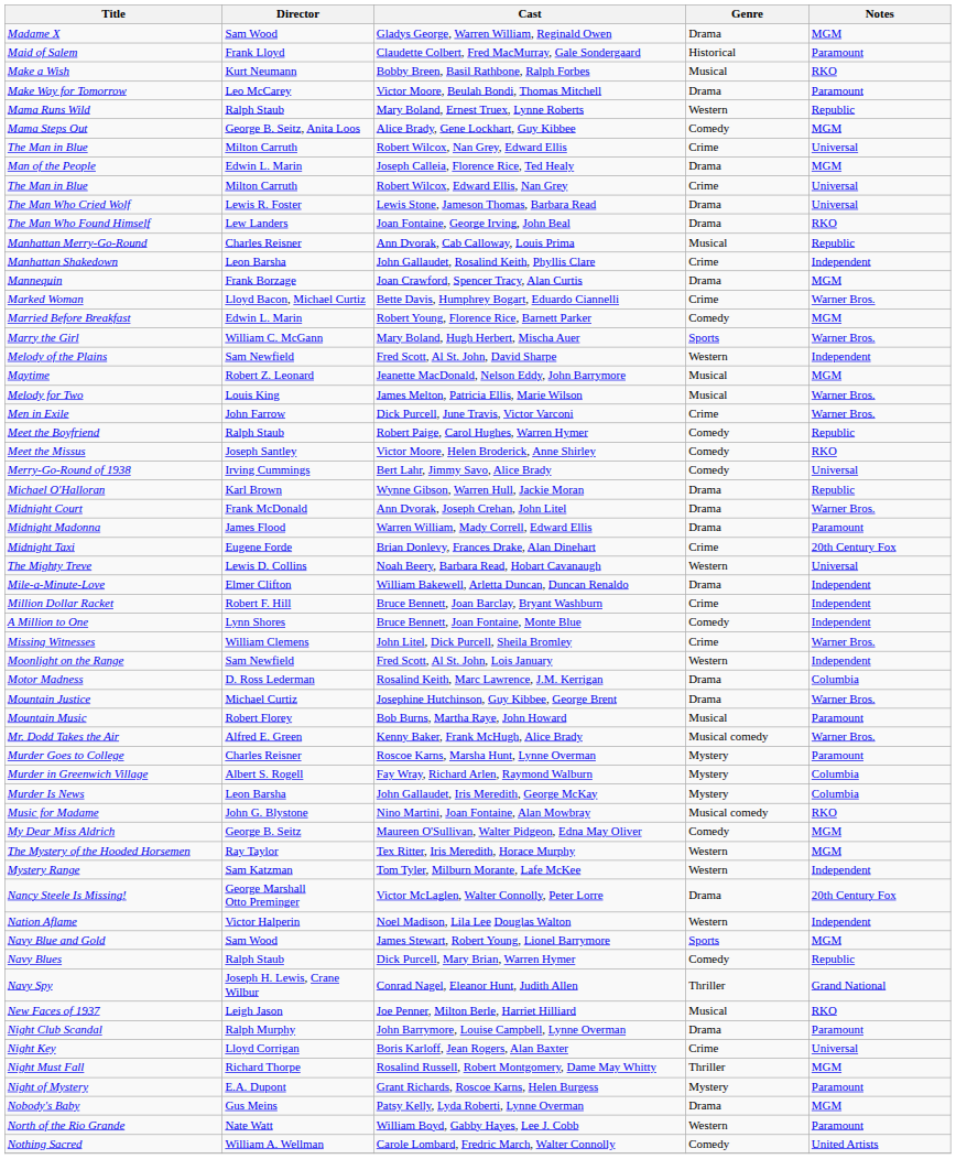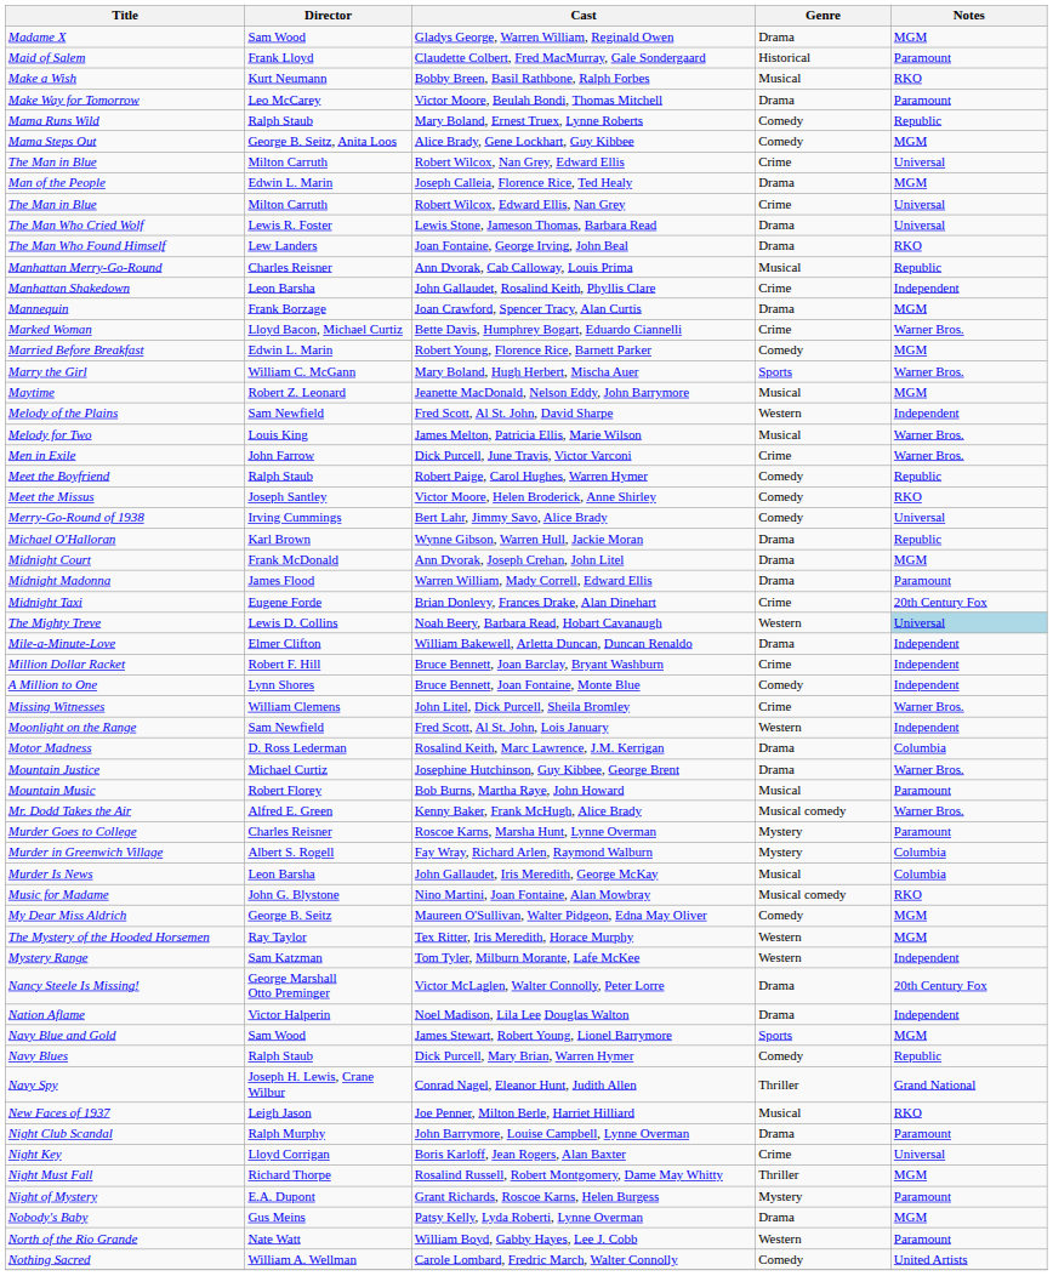 <table class="wikitable" style="width:100%;">
 <tr>
 <th style="width:23%;">Title</th>
 <th style="width:16%;">Director</th>
 <th style="width:33%;">Cast</th>
 <th style="width:13%;">Genre</th>
 <th style="width:15%;">Notes</th>
 </tr>
 <tr>
 <td><em><a href='#'>Madame X</a></em></td>
 <td><a href='#'>Sam Wood</a></td>
 <td><a href='#'>Gladys George</a>, <a href='#'>Warren William</a>, <a href='#'>Reginald Owen</a></td>
 <td>Drama</td>
 <td><a href='#'>MGM</a></td>
 </tr>
 <tr>
 <td><em><a href='#'>Maid of Salem</a></em></td>
 <td><a href='#'>Frank Lloyd</a></td>
 <td><a href='#'>Claudette Colbert</a>, <a href='#'>Fred MacMurray</a>, <a href='#'>Gale Sondergaard</a></td>
 <td>Historical</td>
 <td><a href='#'>Paramount</a></td>
 </tr>
 <tr>
 <td><em><a href='#'>Make a Wish</a></em></td>
 <td><a href='#'>Kurt Neumann</a></td>
 <td><a href='#'>Bobby Breen</a>, <a href='#'>Basil Rathbone</a>, <a href='#'>Ralph Forbes</a></td>
 <td>Musical</td>
 <td><a href='#'>RKO</a></td>
 </tr>
 <tr>
 <td><em><a href='#'>Make Way for Tomorrow</a></em></td>
 <td><a href='#'>Leo McCarey</a></td>
 <td><a href='#'>Victor Moore</a>, <a href='#'>Beulah Bondi</a>, <a href='#'>Thomas Mitchell</a></td>
 <td>Drama</td>
 <td><a href='#'>Paramount</a></td>
 </tr>
 <tr>
 <td><em><a href='#'>Mama Runs Wild</a></em></td>
 <td><a href='#'>Ralph Staub</a></td>
 <td><a href='#'>Mary Boland</a>, <a href='#'>Ernest Truex</a>, <a href='#'>Lynne Roberts</a></td>
-<td>Western</td>
+<td>Comedy</td>
 <td><a href='#'>Republic</a></td>
 </tr>
 <tr>
 <td><em><a href='#'>Mama Steps Out</a></em></td>
 <td><a href='#'>George B. Seitz</a>, <a href='#'>Anita Loos</a></td>
 <td><a href='#'>Alice Brady</a>, <a href='#'>Gene Lockhart</a>, <a href='#'>Guy Kibbee</a></td>
 <td>Comedy</td>
 <td><a href='#'>MGM</a></td>
 </tr>
 <tr>
 <td><em><a href='#'>The Man in Blue</a></em></td>
 <td><a href='#'>Milton Carruth</a></td>
 <td><a href='#'>Robert Wilcox</a>, <a href='#'>Nan Grey</a>, <a href='#'>Edward Ellis</a></td>
 <td>Crime</td>
 <td><a href='#'>Universal</a></td>
 </tr>
 <tr>
 <td><em><a href='#'>Man of the People</a></em></td>
 <td><a href='#'>Edwin L. Marin</a></td>
 <td><a href='#'>Joseph Calleia</a>, <a href='#'>Florence Rice</a>, <a href='#'>Ted Healy</a></td>
 <td>Drama</td>
 <td><a href='#'>MGM</a></td>
 </tr>
 <tr>
 <td><em><a href='#'>The Man in Blue</a></em></td>
 <td><a href='#'>Milton Carruth</a></td>
 <td><a href='#'>Robert Wilcox</a>, <a href='#'>Edward Ellis</a>, <a href='#'>Nan Grey</a></td>
 <td>Crime</td>
 <td><a href='#'>Universal</a></td>
 </tr>
 <tr>
 <td><em><a href='#'>The Man Who Cried Wolf</a></em></td>
 <td><a href='#'>Lewis R. Foster</a></td>
 <td><a href='#'>Lewis Stone</a>, <a href='#'>Jameson Thomas</a>, <a href='#'>Barbara Read</a></td>
 <td>Drama</td>
 <td><a href='#'>Universal</a></td>
 </tr>
 <tr>
 <td><em><a href='#'>The Man Who Found Himself</a></em></td>
 <td><a href='#'>Lew Landers</a></td>
 <td><a href='#'>Joan Fontaine</a>, <a href='#'>George Irving</a>, <a href='#'>John Beal</a></td>
 <td>Drama</td>
 <td><a href='#'>RKO</a></td>
 </tr>
 <tr>
 <td><em><a href='#'>Manhattan Merry-Go-Round</a></em></td>
 <td><a href='#'>Charles Reisner</a></td>
 <td><a href='#'>Ann Dvorak</a>, <a href='#'>Cab Calloway</a>, <a href='#'>Louis Prima</a></td>
 <td>Musical</td>
 <td><a href='#'>Republic</a></td>
 </tr>
 <tr>
 <td><em><a href='#'>Manhattan Shakedown</a></em></td>
 <td><a href='#'>Leon Barsha</a></td>
 <td><a href='#'>John Gallaudet</a>, <a href='#'>Rosalind Keith</a>, <a href='#'>Phyllis Clare</a></td>
 <td>Crime</td>
 <td><a href='#'>Independent</a></td>
 </tr>
 <tr>
 <td><em><a href='#'>Mannequin</a></em></td>
 <td><a href='#'>Frank Borzage</a></td>
 <td><a href='#'>Joan Crawford</a>, <a href='#'>Spencer Tracy</a>, <a href='#'>Alan Curtis</a></td>
 <td>Drama</td>
 <td><a href='#'>MGM</a></td>
 </tr>
 <tr>
 <td><em><a href='#'>Marked Woman</a></em></td>
 <td><a href='#'>Lloyd Bacon</a>, <a href='#'>Michael Curtiz</a></td>
 <td><a href='#'>Bette Davis</a>, <a href='#'>Humphrey Bogart</a>, <a href='#'>Eduardo Ciannelli</a></td>
 <td>Crime</td>
 <td><a href='#'>Warner Bros.</a></td>
 </tr>
 <tr>
 <td><em><a href='#'>Married Before Breakfast</a></em></td>
 <td><a href='#'>Edwin L. Marin</a></td>
 <td><a href='#'>Robert Young</a>, <a href='#'>Florence Rice</a>, <a href='#'>Barnett Parker</a></td>
 <td>Comedy</td>
 <td><a href='#'>MGM</a></td>
 </tr>
 <tr>
 <td><em><a href='#'>Marry the Girl</a></em></td>
 <td><a href='#'>William C. McGann</a></td>
 <td><a href='#'>Mary Boland</a>, <a href='#'>Hugh Herbert</a>, <a href='#'>Mischa Auer</a></td>
 <td><a href='#'>Sports</a></td>
 <td><a href='#'>Warner Bros.</a></td>
 </tr>
 <tr>
+<td><em><a href='#'>Maytime</a></em></td>
+<td><a href='#'>Robert Z. Leonard</a></td>
+<td><a href='#'>Jeanette MacDonald</a>, <a href='#'>Nelson Eddy</a>, <a href='#'>John Barrymore</a></td>
+<td>Musical</td>
+<td><a href='#'>MGM</a></td>
+</tr>
+<tr>
 <td><em><a href='#'>Melody of the Plains</a></em></td>
 <td><a href='#'>Sam Newfield</a></td>
 <td><a href='#'>Fred Scott</a>, <a href='#'>Al St. John</a>, <a href='#'>David Sharpe</a></td>
 <td>Western</td>
 <td><a href='#'>Independent</a></td>
-</tr>
-<tr>
-<td><em><a href='#'>Maytime</a></em></td>
-<td><a href='#'>Robert Z. Leonard</a></td>
-<td><a href='#'>Jeanette MacDonald</a>, <a href='#'>Nelson Eddy</a>, <a href='#'>John Barrymore</a></td>
-<td>Musical</td>
-<td><a href='#'>MGM</a></td>
 </tr>
 <tr>
 <td><em><a href='#'>Melody for Two</a></em></td>
 <td><a href='#'>Louis King</a></td>
 <td><a href='#'>James Melton</a>, <a href='#'>Patricia Ellis</a>, <a href='#'>Marie Wilson</a></td>
 <td>Musical</td>
 <td><a href='#'>Warner Bros.</a></td>
 </tr>
 <tr>
 <td><em><a href='#'>Men in Exile</a></em></td>
 <td><a href='#'>John Farrow</a></td>
 <td><a href='#'>Dick Purcell</a>, <a href='#'>June Travis</a>, <a href='#'>Victor Varconi</a></td>
 <td>Crime</td>
 <td><a href='#'>Warner Bros.</a></td>
 </tr>
 <tr>
 <td><em><a href='#'>Meet the Boyfriend</a></em></td>
 <td><a href='#'>Ralph Staub</a></td>
 <td><a href='#'>Robert Paige</a>, <a href='#'>Carol Hughes</a>, <a href='#'>Warren Hymer</a></td>
 <td>Comedy</td>
 <td><a href='#'>Republic</a></td>
 </tr>
 <tr>
 <td><em><a href='#'>Meet the Missus</a></em></td>
 <td><a href='#'>Joseph Santley</a></td>
 <td><a href='#'>Victor Moore</a>, <a href='#'>Helen Broderick</a>, <a href='#'>Anne Shirley</a></td>
 <td>Comedy</td>
 <td><a href='#'>RKO</a></td>
 </tr>
 <tr>
 <td><em><a href='#'>Merry-Go-Round of 1938</a></em></td>
 <td><a href='#'>Irving Cummings</a></td>
 <td><a href='#'>Bert Lahr</a>, <a href='#'>Jimmy Savo</a>, <a href='#'>Alice Brady</a></td>
 <td>Comedy</td>
 <td><a href='#'>Universal</a></td>
 </tr>
 <tr>
 <td><em><a href='#'>Michael O'Halloran</a></em></td>
 <td><a href='#'>Karl Brown</a></td>
 <td><a href='#'>Wynne Gibson</a>, <a href='#'>Warren Hull</a>, <a href='#'>Jackie Moran</a></td>
 <td>Drama</td>
 <td><a href='#'>Republic</a></td>
 </tr>
 <tr>
 <td><em><a href='#'>Midnight Court</a></em></td>
 <td><a href='#'>Frank McDonald</a></td>
 <td><a href='#'>Ann Dvorak</a>, <a href='#'>Joseph Crehan</a>, <a href='#'>John Litel</a></td>
 <td>Drama</td>
-<td><a href='#'>Warner Bros.</a></td>
+<td><a href='#'>MGM</a></td>
 </tr>
 <tr>
 <td><em><a href='#'>Midnight Madonna</a></em></td>
 <td><a href='#'>James Flood</a></td>
 <td><a href='#'>Warren William</a>, <a href='#'>Mady Correll</a>, <a href='#'>Edward Ellis</a></td>
 <td>Drama</td>
 <td><a href='#'>Paramount</a></td>
 </tr>
 <tr>
 <td><em><a href='#'>Midnight Taxi</a></em></td>
 <td><a href='#'>Eugene Forde</a></td>
 <td><a href='#'>Brian Donlevy</a>, <a href='#'>Frances Drake</a>, <a href='#'>Alan Dinehart</a></td>
 <td>Crime</td>
 <td><a href='#'>20th Century Fox</a></td>
 </tr>
 <tr>
 <td><em><a href='#'>The Mighty Treve</a></em></td>
 <td><a href='#'>Lewis D. Collins</a></td>
 <td><a href='#'>Noah Beery</a>, <a href='#'>Barbara Read</a>, <a href='#'>Hobart Cavanaugh</a></td>
 <td>Western</td>
-<td><a href='#'>Universal</a></td>
+<td style="background: lightblue;"><a href='#'>Universal</a></td>
 </tr>
 <tr>
 <td><em><a href='#'>Mile-a-Minute-Love</a></em></td>
 <td><a href='#'>Elmer Clifton</a></td>
 <td><a href='#'>William Bakewell</a>, <a href='#'>Arletta Duncan</a>, <a href='#'>Duncan Renaldo</a></td>
 <td>Drama</td>
 <td><a href='#'>Independent</a></td>
 </tr>
 <tr>
 <td><em><a href='#'>Million Dollar Racket</a></em></td>
 <td><a href='#'>Robert F. Hill</a></td>
 <td><a href='#'>Bruce Bennett</a>, <a href='#'>Joan Barclay</a>, <a href='#'>Bryant Washburn</a></td>
 <td>Crime</td>
 <td><a href='#'>Independent</a></td>
 </tr>
 <tr>
 <td><em><a href='#'>A Million to One</a></em></td>
 <td><a href='#'>Lynn Shores</a></td>
 <td><a href='#'>Bruce Bennett</a>, <a href='#'>Joan Fontaine</a>, <a href='#'>Monte Blue</a></td>
 <td>Comedy</td>
 <td><a href='#'>Independent</a></td>
 </tr>
 <tr>
 <td><em><a href='#'>Missing Witnesses</a></em></td>
 <td><a href='#'>William Clemens</a></td>
 <td><a href='#'>John Litel</a>, <a href='#'>Dick Purcell</a>, <a href='#'>Sheila Bromley</a></td>
 <td>Crime</td>
 <td><a href='#'>Warner Bros.</a></td>
 </tr>
 <tr>
 <td><em><a href='#'>Moonlight on the Range</a></em></td>
 <td><a href='#'>Sam Newfield</a></td>
 <td><a href='#'>Fred Scott</a>, <a href='#'>Al St. John</a>, <a href='#'>Lois January</a></td>
 <td>Western</td>
 <td><a href='#'>Independent</a></td>
 </tr>
 <tr>
 <td><em><a href='#'>Motor Madness</a></em></td>
 <td><a href='#'>D. Ross Lederman</a></td>
 <td><a href='#'>Rosalind Keith</a>, <a href='#'>Marc Lawrence</a>, <a href='#'>J.M. Kerrigan</a></td>
 <td>Drama</td>
 <td><a href='#'>Columbia</a></td>
 </tr>
 <tr>
 <td><em><a href='#'>Mountain Justice</a></em></td>
 <td><a href='#'>Michael Curtiz</a></td>
 <td><a href='#'>Josephine Hutchinson</a>, <a href='#'>Guy Kibbee</a>, <a href='#'>George Brent</a></td>
 <td>Drama</td>
 <td><a href='#'>Warner Bros.</a></td>
 </tr>
 <tr>
 <td><em><a href='#'>Mountain Music</a></em></td>
 <td><a href='#'>Robert Florey</a></td>
 <td><a href='#'>Bob Burns</a>, <a href='#'>Martha Raye</a>, <a href='#'>John Howard</a></td>
 <td>Musical</td>
 <td><a href='#'>Paramount</a></td>
 </tr>
 <tr>
 <td><em><a href='#'>Mr. Dodd Takes the Air</a></em></td>
 <td><a href='#'>Alfred E. Green</a></td>
 <td><a href='#'>Kenny Baker</a>, <a href='#'>Frank McHugh</a>, <a href='#'>Alice Brady</a></td>
 <td>Musical comedy</td>
 <td><a href='#'>Warner Bros.</a></td>
 </tr>
 <tr>
 <td><em><a href='#'>Murder Goes to College</a></em></td>
 <td><a href='#'>Charles Reisner</a></td>
 <td><a href='#'>Roscoe Karns</a>, <a href='#'>Marsha Hunt</a>, <a href='#'>Lynne Overman</a></td>
 <td>Mystery</td>
 <td><a href='#'>Paramount</a></td>
 </tr>
 <tr>
 <td><em><a href='#'>Murder in Greenwich Village</a></em></td>
 <td><a href='#'>Albert S. Rogell</a></td>
 <td><a href='#'>Fay Wray</a>, <a href='#'>Richard Arlen</a>, <a href='#'>Raymond Walburn</a></td>
 <td>Mystery</td>
 <td><a href='#'>Columbia</a></td>
 </tr>
 <tr>
 <td><em><a href='#'>Murder Is News</a></em></td>
 <td><a href='#'>Leon Barsha</a></td>
 <td><a href='#'>John Gallaudet</a>, <a href='#'>Iris Meredith</a>, <a href='#'>George McKay</a></td>
-<td>Mystery</td>
+<td>Musical</td>
 <td><a href='#'>Columbia</a></td>
 </tr>
 <tr>
 <td><em><a href='#'>Music for Madame</a></em></td>
 <td><a href='#'>John G. Blystone</a></td>
 <td><a href='#'>Nino Martini</a>, <a href='#'>Joan Fontaine</a>, <a href='#'>Alan Mowbray</a></td>
 <td>Musical comedy</td>
 <td><a href='#'>RKO</a></td>
 </tr>
 <tr>
 <td><em><a href='#'>My Dear Miss Aldrich</a></em></td>
 <td><a href='#'>George B. Seitz</a></td>
 <td><a href='#'>Maureen O'Sullivan</a>, <a href='#'>Walter Pidgeon</a>, <a href='#'>Edna May Oliver</a></td>
 <td>Comedy</td>
 <td><a href='#'>MGM</a></td>
 </tr>
 <tr>
 <td><em><a href='#'>The Mystery of the Hooded Horsemen</a></em></td>
 <td><a href='#'>Ray Taylor</a></td>
 <td><a href='#'>Tex Ritter</a>, <a href='#'>Iris Meredith</a>, <a href='#'>Horace Murphy</a></td>
 <td>Western</td>
 <td><a href='#'>MGM</a></td>
 </tr>
 <tr>
 <td><em><a href='#'>Mystery Range</a></em></td>
 <td><a href='#'>Sam Katzman</a></td>
 <td><a href='#'>Tom Tyler</a>, <a href='#'>Milburn Morante</a>, <a href='#'>Lafe McKee</a></td>
 <td>Western</td>
 <td><a href='#'>Independent</a></td>
 </tr>
 <tr>
 <td><em><a href='#'>Nancy Steele Is Missing!</a></em></td>
 <td><a href='#'>George Marshall</a><br><a href='#'>Otto Preminger</a></td>
 <td><a href='#'>Victor McLaglen</a>, <a href='#'>Walter Connolly</a>, <a href='#'>Peter Lorre</a></td>
 <td>Drama</td>
 <td><a href='#'>20th Century Fox</a></td>
 </tr>
 <tr>
 <td><em><a href='#'>Nation Aflame</a></em></td>
 <td><a href='#'>Victor Halperin</a></td>
 <td><a href='#'>Noel Madison</a>, <a href='#'>Lila Lee</a> <a href='#'>Douglas Walton</a></td>
-<td>Western</td>
+<td>Drama</td>
 <td><a href='#'>Independent</a></td>
 </tr>
 <tr>
 <td><em><a href='#'>Navy Blue and Gold</a></em></td>
 <td><a href='#'>Sam Wood</a></td>
 <td><a href='#'>James Stewart</a>, <a href='#'>Robert Young</a>, <a href='#'>Lionel Barrymore</a></td>
 <td><a href='#'>Sports</a></td>
 <td><a href='#'>MGM</a></td>
 </tr>
 <tr>
 <td><em><a href='#'>Navy Blues</a></em></td>
 <td><a href='#'>Ralph Staub</a></td>
 <td><a href='#'>Dick Purcell</a>, <a href='#'>Mary Brian</a>, <a href='#'>Warren Hymer</a></td>
 <td>Comedy</td>
 <td><a href='#'>Republic</a></td>
 </tr>
 <tr>
 <td><em><a href='#'>Navy Spy</a></em></td>
 <td><a href='#'>Joseph H. Lewis</a>, <a href='#'>Crane Wilbur</a></td>
 <td><a href='#'>Conrad Nagel</a>, <a href='#'>Eleanor Hunt</a>, <a href='#'>Judith Allen</a></td>
 <td>Thriller</td>
 <td><a href='#'>Grand National</a></td>
 </tr>
 <tr>
 <td><em><a href='#'>New Faces of 1937</a></em></td>
 <td><a href='#'>Leigh Jason</a></td>
 <td><a href='#'>Joe Penner</a>, <a href='#'>Milton Berle</a>, <a href='#'>Harriet Hilliard</a></td>
 <td>Musical</td>
 <td><a href='#'>RKO</a></td>
 </tr>
 <tr>
 <td><em><a href='#'>Night Club Scandal</a></em></td>
 <td><a href='#'>Ralph Murphy</a></td>
 <td><a href='#'>John Barrymore</a>, <a href='#'>Louise Campbell</a>, <a href='#'>Lynne Overman</a></td>
 <td>Drama</td>
 <td><a href='#'>Paramount</a></td>
 </tr>
 <tr>
 <td><em><a href='#'>Night Key</a></em></td>
 <td><a href='#'>Lloyd Corrigan</a></td>
 <td><a href='#'>Boris Karloff</a>, <a href='#'>Jean Rogers</a>, <a href='#'>Alan Baxter</a></td>
 <td>Crime</td>
 <td><a href='#'>Universal</a></td>
 </tr>
 <tr>
 <td><em><a href='#'>Night Must Fall</a></em></td>
 <td><a href='#'>Richard Thorpe</a></td>
 <td><a href='#'>Rosalind Russell</a>, <a href='#'>Robert Montgomery</a>, <a href='#'>Dame May Whitty</a></td>
 <td>Thriller</td>
 <td><a href='#'>MGM</a></td>
 </tr>
 <tr>
 <td><em><a href='#'>Night of Mystery</a></em></td>
 <td><a href='#'>E.A. Dupont</a></td>
 <td><a href='#'>Grant Richards</a>, <a href='#'>Roscoe Karns</a>, <a href='#'>Helen Burgess</a></td>
 <td>Mystery</td>
 <td><a href='#'>Paramount</a></td>
 </tr>
 <tr>
 <td><em><a href='#'>Nobody's Baby</a></em></td>
 <td><a href='#'>Gus Meins</a></td>
 <td><a href='#'>Patsy Kelly</a>, <a href='#'>Lyda Roberti</a>, <a href='#'>Lynne Overman</a></td>
 <td>Drama</td>
 <td><a href='#'>MGM</a></td>
 </tr>
 <tr>
 <td><em><a href='#'>North of the Rio Grande</a></em></td>
 <td><a href='#'>Nate Watt</a></td>
 <td><a href='#'>William Boyd</a>, <a href='#'>Gabby Hayes</a>, <a href='#'>Lee J. Cobb</a></td>
 <td>Western</td>
 <td><a href='#'>Paramount</a></td>
 </tr>
 <tr>
 <td><em><a href='#'>Nothing Sacred</a></em></td>
 <td><a href='#'>William A. Wellman</a></td>
 <td><a href='#'>Carole Lombard</a>, <a href='#'>Fredric March</a>, <a href='#'>Walter Connolly</a></td>
 <td>Comedy</td>
 <td><a href='#'>United Artists</a></td>
 </tr>
 <tr>
 </tr>
 </table>
